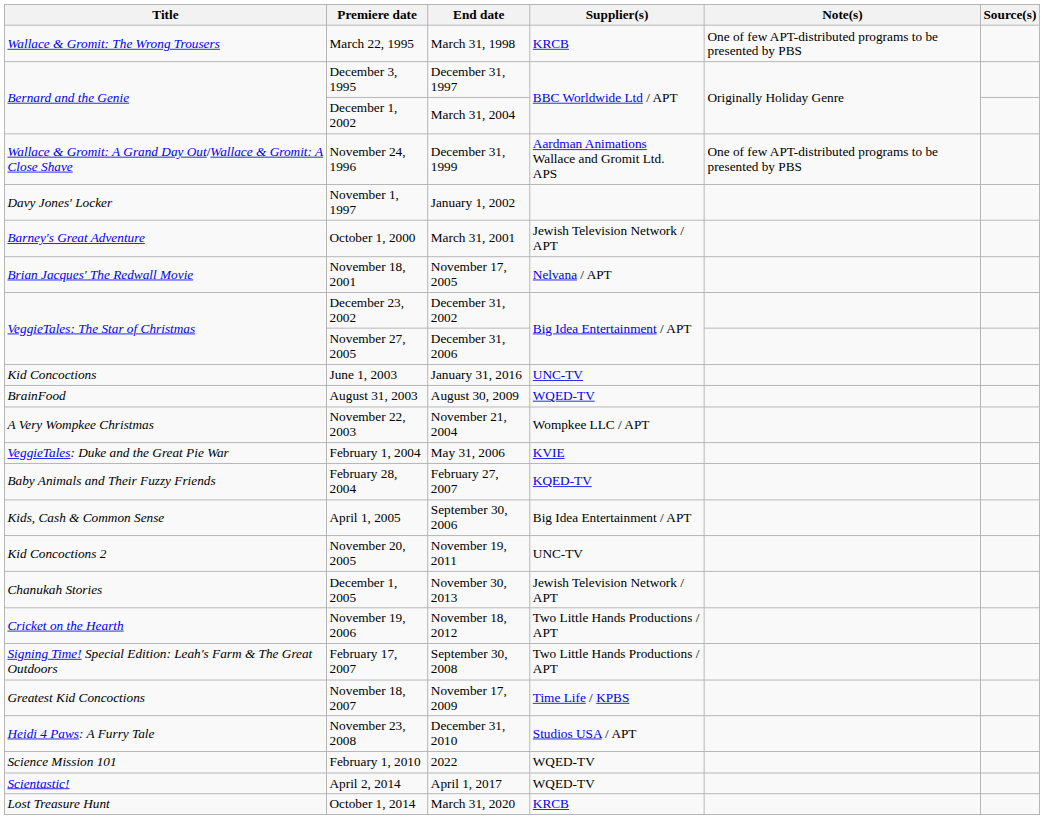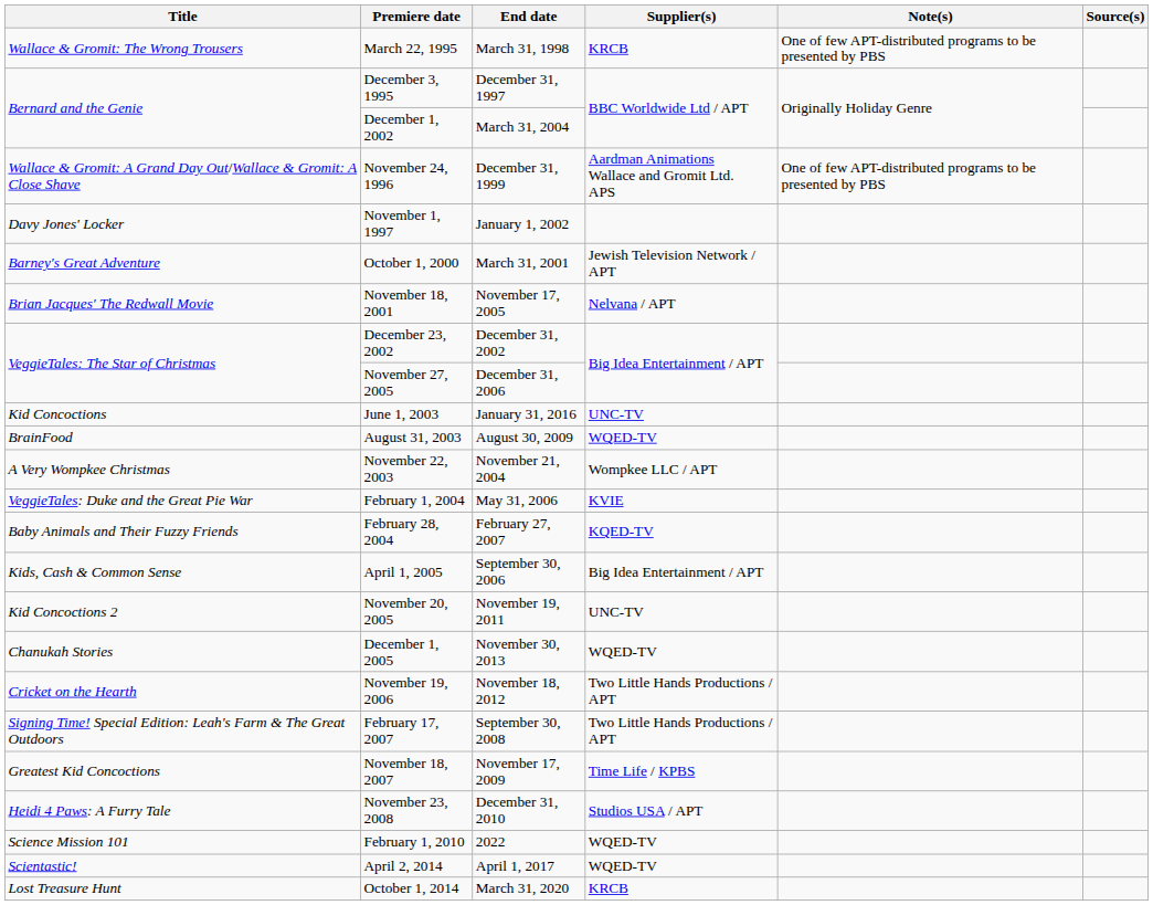 <table class="wikitable sortable">
 <tr>
 <th>Title</th>
 <th>Premiere date</th>
 <th>End date</th>
 <th>Supplier(s)</th>
 <th>Note(s)</th>
 <th>Source(s)</th>
 </tr>
 <tr>
 <td><em><a href='#'>Wallace & Gromit: The Wrong Trousers</a></em></td>
 <td>March 22, 1995</td>
 <td>March 31, 1998</td>
 <td><a href='#'>KRCB</a></td>
 <td>One of few APT-distributed programs to be presented by PBS</td>
 <td></td>
 </tr>
 <tr>
 <td rowspan="2"><em><a href='#'>Bernard and the Genie</a></em></td>
 <td>December 3, 1995</td>
 <td>December 31, 1997</td>
 <td rowspan="2"><a href='#'>BBC Worldwide Ltd</a> / APT</td>
 <td rowspan="2">Originally Holiday Genre</td>
 <td></td>
 </tr>
 <tr>
 <td>December 1, 2002</td>
 <td>March 31, 2004</td>
 <td></td>
 </tr>
 <tr>
 <td><em><a href='#'>Wallace & Gromit: A Grand Day Out</a></em>/<em><a href='#'>Wallace & Gromit: A Close Shave</a></em></td>
 <td>November 24, 1996</td>
 <td>December 31, 1999</td>
 <td><a href='#'>Aardman Animations</a><br>Wallace and Gromit Ltd.<br>APS</td>
 <td>One of few APT-distributed programs to be presented by PBS</td>
 <td></td>
 </tr>
 <tr>
 <td><em>Davy Jones' Locker</em></td>
 <td>November 1, 1997</td>
 <td>January 1, 2002</td>
 <td></td>
 <td></td>
 <td></td>
 </tr>
 <tr>
 <td><em><a href='#'>Barney's Great Adventure</a></em></td>
 <td>October 1, 2000</td>
 <td>March 31, 2001</td>
 <td>Jewish Television Network / APT</td>
 <td></td>
 <td></td>
 </tr>
 <tr>
 <td><em><a href='#'>Brian Jacques' The Redwall Movie</a></em></td>
 <td>November 18, 2001</td>
 <td>November 17, 2005</td>
 <td><a href='#'>Nelvana</a> / APT</td>
 <td></td>
 <td></td>
 </tr>
 <tr>
 <td rowspan="2"><em><a href='#'>VeggieTales: The Star of Christmas</a></em></td>
 <td>December 23, 2002</td>
 <td>December 31, 2002</td>
 <td rowspan="2"><a href='#'>Big Idea Entertainment</a> / APT</td>
 <td></td>
 <td></td>
 </tr>
 <tr>
 <td>November 27, 2005</td>
 <td>December 31, 2006</td>
 <td></td>
 <td></td>
 </tr>
 <tr>
 <td><em>Kid Concoctions</em></td>
 <td>June 1, 2003</td>
 <td>January 31, 2016</td>
 <td><a href='#'>UNC-TV</a></td>
 <td></td>
 <td></td>
 </tr>
 <tr>
 <td><em>BrainFood</em></td>
 <td>August 31, 2003</td>
 <td>August 30, 2009</td>
 <td><a href='#'>WQED-TV</a></td>
 <td></td>
 <td></td>
 </tr>
 <tr>
 <td><em>A Very Wompkee Christmas</em></td>
 <td>November 22, 2003</td>
 <td>November 21, 2004</td>
 <td>Wompkee LLC / APT</td>
 <td></td>
 <td></td>
 </tr>
 <tr>
 <td><em><a href='#'>VeggieTales</a>: Duke and the Great Pie War</em></td>
 <td>February 1, 2004</td>
 <td>May 31, 2006</td>
 <td><a href='#'>KVIE</a></td>
 <td></td>
 <td></td>
 </tr>
 <tr>
 <td><em>Baby Animals and Their Fuzzy Friends</em></td>
 <td>February 28, 2004</td>
 <td>February 27, 2007</td>
 <td><a href='#'>KQED-TV</a></td>
 <td></td>
 <td></td>
 </tr>
 <tr>
 <td><em>Kids, Cash & Common Sense</em></td>
 <td>April 1, 2005</td>
 <td>September 30, 2006</td>
 <td>Big Idea Entertainment / APT</td>
 <td></td>
 <td></td>
 </tr>
 <tr>
 <td><em>Kid Concoctions 2</em></td>
 <td>November 20, 2005</td>
 <td>November 19, 2011</td>
 <td>UNC-TV</td>
 <td></td>
 <td></td>
 </tr>
 <tr>
 <td><em>Chanukah Stories</em></td>
 <td>December 1, 2005</td>
 <td>November 30, 2013</td>
-<td>Jewish Television Network / APT</td>
+<td>WQED-TV</td>
 <td></td>
 <td></td>
 </tr>
 <tr>
 <td><em><a href='#'>Cricket on the Hearth</a></em></td>
 <td>November 19, 2006</td>
 <td>November 18, 2012</td>
 <td>Two Little Hands Productions / APT</td>
 <td></td>
 <td></td>
 </tr>
 <tr>
 <td><em><a href='#'>Signing Time!</a> Special Edition: Leah's Farm & The Great Outdoors</em></td>
 <td>February 17, 2007</td>
 <td>September 30, 2008</td>
 <td>Two Little Hands Productions / APT</td>
 <td></td>
 <td></td>
 </tr>
 <tr>
 <td><em>Greatest Kid Concoctions</em></td>
 <td>November 18, 2007</td>
 <td>November 17, 2009</td>
 <td><a href='#'>Time Life</a> / <a href='#'>KPBS</a></td>
 <td></td>
 <td></td>
 </tr>
 <tr>
 <td><em><a href='#'>Heidi 4 Paws</a>: A Furry Tale</em></td>
 <td>November 23, 2008</td>
 <td>December 31, 2010</td>
 <td><a href='#'>Studios USA</a> / APT</td>
 <td></td>
 <td></td>
 </tr>
 <tr>
 <td><em>Science Mission 101</em></td>
 <td>February 1, 2010</td>
 <td>2022</td>
 <td>WQED-TV</td>
 <td></td>
 <td></td>
 </tr>
 <tr>
 <td><em><a href='#'>Scientastic!</a></em></td>
 <td>April 2, 2014</td>
 <td>April 1, 2017</td>
 <td>WQED-TV</td>
 <td></td>
 <td></td>
 </tr>
 <tr>
 <td><em>Lost Treasure Hunt</em></td>
 <td>October 1, 2014</td>
 <td>March 31, 2020</td>
 <td><a href='#'>KRCB</a></td>
 <td></td>
 <td></td>
 </tr>
 </table>
